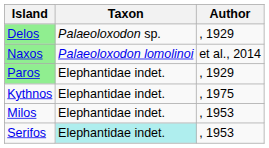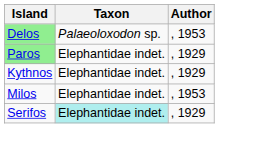 <table class="wikitable">
 <tr>
 <th>Island</th>
 <th>Taxon</th>
 <th>Author</th>
 </tr>
 <tr>
 <td style="background: lightgreen"><a href='#'>Delos</a></td>
 <td><em>Palaeoloxodon</em> sp.</td>
-<td>, 1929</td>
-</tr>
-<tr>
-<td style="background: lightgreen"><a href='#'>Naxos</a></td>
-<td><em><a href='#'>Palaeoloxodon lomolinoi</a></em></td>
-<td> et al., 2014</td>
+<td>, 1953</td>
 </tr>
 <tr>
 <td style="background: lightgreen"><a href='#'>Paros</a></td>
 <td>Elephantidae indet.</td>
 <td>, 1929</td>
 </tr>
 <tr>
 <td><a href='#'>Kythnos</a></td>
 <td>Elephantidae indet.</td>
-<td>, 1975</td>
+<td>, 1929</td>
 </tr>
 <tr>
 <td><a href='#'>Milos</a></td>
 <td>Elephantidae indet.</td>
 <td>, 1953</td>
 </tr>
 <tr>
 <td><a href='#'>Serifos</a></td>
 <td style="background: paleturquoise;">Elephantidae indet.</td>
-<td>, 1953</td>
+<td>, 1929</td>
 </tr>
 </table>
